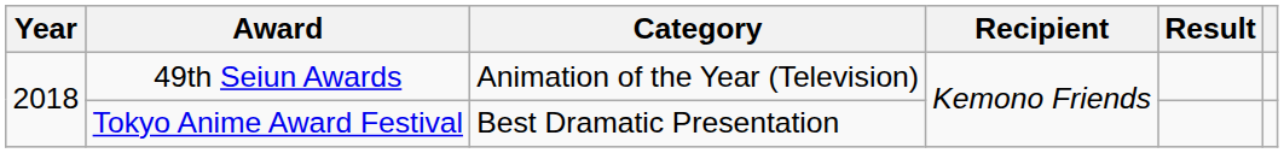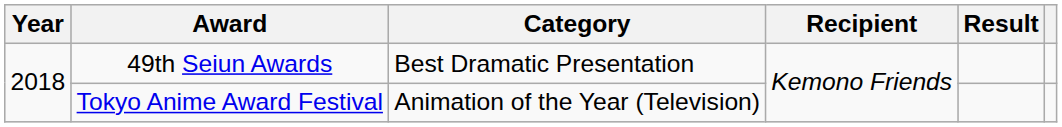 <table class="wikitable plainrowheaders sortable">
 <tr>
 <th scope="col">Year</th>
 <th scope="col">Award</th>
 <th scope="col">Category</th>
 <th scope="col">Recipient</th>
 <th scope="col">Result</th>
 <th scope="col" class="unsortable"></th>
 </tr>
 <tr>
 <td rowspan="2" align="center">2018</td>
 <td align="center">49th <a href='#'>Seiun Awards</a></td>
-<td>Animation of the Year (Television)</td>
+<td>Best Dramatic Presentation</td>
 <td rowspan="2"><em>Kemono Friends</em></td>
 <td></td>
 <td align="center"></td>
 </tr>
 <tr>
 <td align="center"><a href='#'>Tokyo Anime Award Festival</a></td>
-<td>Best Dramatic Presentation</td>
+<td>Animation of the Year (Television)</td>
 <td></td>
 <td align="center"></td>
 </tr>
 </table>
